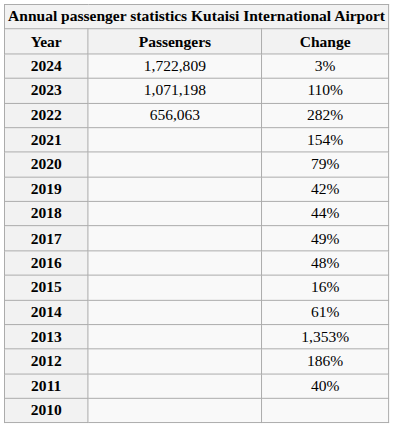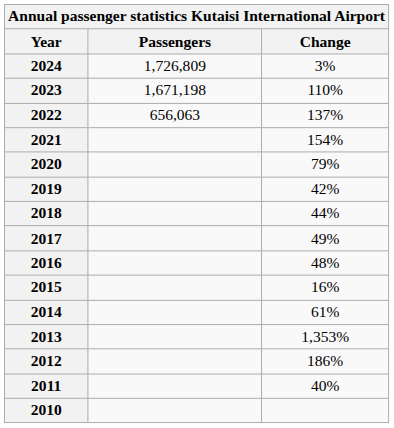 <table class="wikitable" style="text-align: center;">
 <tr>
 <th colspan=3>Annual passenger statistics Kutaisi International Airport</th>
 </tr>
 <tr>
 <th>Year</th>
 <th>Passengers</th>
 <th>Change</th>
 </tr>
 <tr>
 <th>2024</th>
-<td>1,722,809</td>
+<td>1,726,809</td>
 <td>3%</td>
 </tr>
 <tr>
 <th>2023</th>
-<td>1,071,198</td>
+<td>1,671,198</td>
 <td>110%</td>
 </tr>
 <tr>
 <th>2022</th>
 <td>656,063</td>
-<td>282%</td>
+<td>137%</td>
 </tr>
 <tr>
 <th>2021</th>
 <td></td>
 <td>154%</td>
 </tr>
 <tr>
 <th>2020</th>
 <td></td>
 <td>79%</td>
 </tr>
 <tr>
 <th>2019</th>
 <td></td>
 <td>42%</td>
 </tr>
 <tr>
 <th>2018</th>
 <td></td>
 <td>44%</td>
 </tr>
 <tr>
 <th>2017</th>
 <td></td>
 <td>49%</td>
 </tr>
 <tr>
 <th>2016</th>
 <td></td>
 <td>48%</td>
 </tr>
 <tr>
 <th>2015</th>
 <td></td>
 <td>16%</td>
 </tr>
 <tr>
 <th>2014</th>
 <td></td>
 <td>61%</td>
 </tr>
 <tr>
 <th>2013</th>
 <td></td>
 <td>1,353%</td>
 </tr>
 <tr>
 <th>2012</th>
 <td></td>
 <td>186%</td>
 </tr>
 <tr>
 <th>2011</th>
 <td></td>
 <td>40%</td>
 </tr>
 <tr>
 <th>2010</th>
 <td></td>
 <td></td>
 </tr>
 </table>
